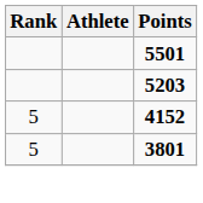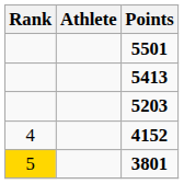 <table class=wikitable style="text-align:center;">
 <tr>
 <th>Rank</th>
 <th>Athlete</th>
 <th>Points</th>
 </tr>
 <tr>
 <td></td>
 <td align=left></td>
 <td><strong>5501</strong></td>
 </tr>
 <tr>
 <td></td>
 <td align=left></td>
+<td><strong>5413</strong></td>
+</tr>
+<tr>
+<td></td>
+<td align=left></td>
 <td><strong>5203</strong></td>
 </tr>
 <tr>
-<td>5</td>
+<td>4</td>
 <td align=left></td>
 <td><strong>4152</strong></td>
 </tr>
 <tr>
-<td>5</td>
+<td style="background: gold;">5</td>
 <td align=left></td>
 <td><strong>3801</strong></td>
 </tr>
 <tr>
 </tr>
 </table>
